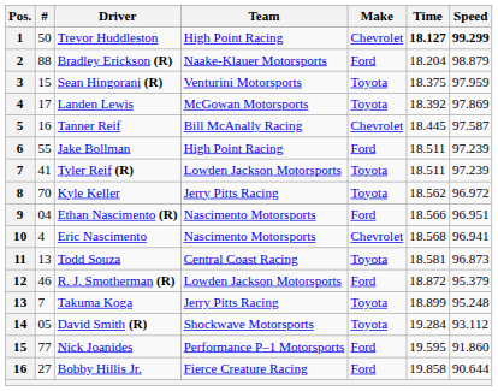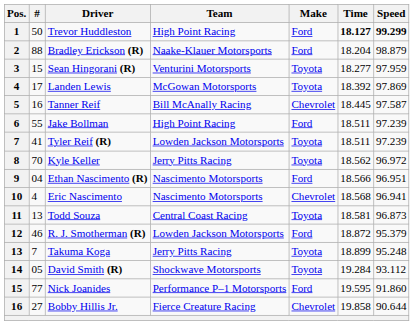 <table class="wikitable" style="font-size:95%">
 <tr>
 <th>Pos.</th>
 <th>#</th>
 <th>Driver</th>
 <th>Team</th>
 <th>Make</th>
 <th>Time</th>
 <th>Speed</th>
 </tr>
 <tr>
 <th>1</th>
 <td>50</td>
 <td><a href='#'>Trevor Huddleston</a></td>
 <td><a href='#'>High Point Racing</a></td>
-<td><a href='#'>Chevrolet</a></td>
+<td><a href='#'>Ford</a></td>
 <td><strong>18.127</strong></td>
 <td><strong>99.299</strong></td>
 </tr>
 <tr>
 <th>2</th>
 <td>88</td>
 <td><a href='#'>Bradley Erickson</a> <strong>(R)</strong></td>
 <td><a href='#'>Naake-Klauer Motorsports</a></td>
 <td><a href='#'>Ford</a></td>
 <td>18.204</td>
 <td>98.879</td>
 </tr>
 <tr>
 <th>3</th>
 <td>15</td>
 <td><a href='#'>Sean Hingorani</a> <strong>(R)</strong></td>
 <td><a href='#'>Venturini Motorsports</a></td>
 <td><a href='#'>Toyota</a></td>
-<td>18.375</td>
+<td>18.277</td>
 <td>97.959</td>
 </tr>
 <tr>
 <th>4</th>
 <td>17</td>
 <td><a href='#'>Landen Lewis</a></td>
 <td><a href='#'>McGowan Motorsports</a></td>
 <td><a href='#'>Toyota</a></td>
 <td>18.392</td>
 <td>97.869</td>
 </tr>
 <tr>
 <th>5</th>
 <td>16</td>
 <td><a href='#'>Tanner Reif</a></td>
 <td><a href='#'>Bill McAnally Racing</a></td>
 <td><a href='#'>Chevrolet</a></td>
 <td>18.445</td>
 <td>97.587</td>
 </tr>
 <tr>
 <th>6</th>
 <td>55</td>
 <td><a href='#'>Jake Bollman</a></td>
 <td><a href='#'>High Point Racing</a></td>
 <td><a href='#'>Ford</a></td>
 <td>18.511</td>
 <td>97.239</td>
 </tr>
 <tr>
 <th>7</th>
 <td>41</td>
 <td><a href='#'>Tyler Reif</a> <strong>(R)</strong></td>
 <td><a href='#'>Lowden Jackson Motorsports</a></td>
 <td><a href='#'>Toyota</a></td>
 <td>18.511</td>
 <td>97.239</td>
 </tr>
 <tr>
 <th>8</th>
 <td>70</td>
 <td><a href='#'>Kyle Keller</a></td>
 <td><a href='#'>Jerry Pitts Racing</a></td>
 <td><a href='#'>Toyota</a></td>
 <td>18.562</td>
 <td>96.972</td>
 </tr>
 <tr>
 <th>9</th>
 <td>04</td>
 <td><a href='#'>Ethan Nascimento</a> <strong>(R)</strong></td>
 <td><a href='#'>Nascimento Motorsports</a></td>
 <td><a href='#'>Ford</a></td>
 <td>18.566</td>
 <td>96.951</td>
 </tr>
 <tr>
 <th>10</th>
 <td>4</td>
 <td><a href='#'>Eric Nascimento</a></td>
 <td><a href='#'>Nascimento Motorsports</a></td>
 <td><a href='#'>Chevrolet</a></td>
 <td>18.568</td>
 <td>96.941</td>
 </tr>
 <tr>
 <th>11</th>
 <td>13</td>
 <td><a href='#'>Todd Souza</a></td>
 <td><a href='#'>Central Coast Racing</a></td>
 <td><a href='#'>Toyota</a></td>
 <td>18.581</td>
 <td>96.873</td>
 </tr>
 <tr>
 <th>12</th>
 <td>46</td>
 <td><a href='#'>R. J. Smotherman</a> <strong>(R)</strong></td>
 <td><a href='#'>Lowden Jackson Motorsports</a></td>
 <td><a href='#'>Ford</a></td>
 <td>18.872</td>
 <td>95.379</td>
 </tr>
 <tr>
 <th>13</th>
 <td>7</td>
 <td><a href='#'>Takuma Koga</a></td>
 <td><a href='#'>Jerry Pitts Racing</a></td>
 <td><a href='#'>Toyota</a></td>
 <td>18.899</td>
 <td>95.248</td>
 </tr>
 <tr>
 <th>14</th>
 <td>05</td>
 <td><a href='#'>David Smith</a> <strong>(R)</strong></td>
 <td><a href='#'>Shockwave Motorsports</a></td>
 <td><a href='#'>Toyota</a></td>
 <td>19.284</td>
 <td>93.112</td>
 </tr>
 <tr>
 <th>15</th>
 <td>77</td>
 <td><a href='#'>Nick Joanides</a></td>
 <td><a href='#'>Performance P–1 Motorsports</a></td>
 <td><a href='#'>Ford</a></td>
 <td>19.595</td>
 <td>91.860</td>
 </tr>
 <tr>
 <th>16</th>
 <td>27</td>
 <td><a href='#'>Bobby Hillis Jr.</a></td>
 <td><a href='#'>Fierce Creature Racing</a></td>
-<td><a href='#'>Ford</a></td>
+<td><a href='#'>Chevrolet</a></td>
 <td>19.858</td>
 <td>90.644</td>
 </tr>
 <tr>
 <th colspan="7"></th>
 </tr>
 </table>
